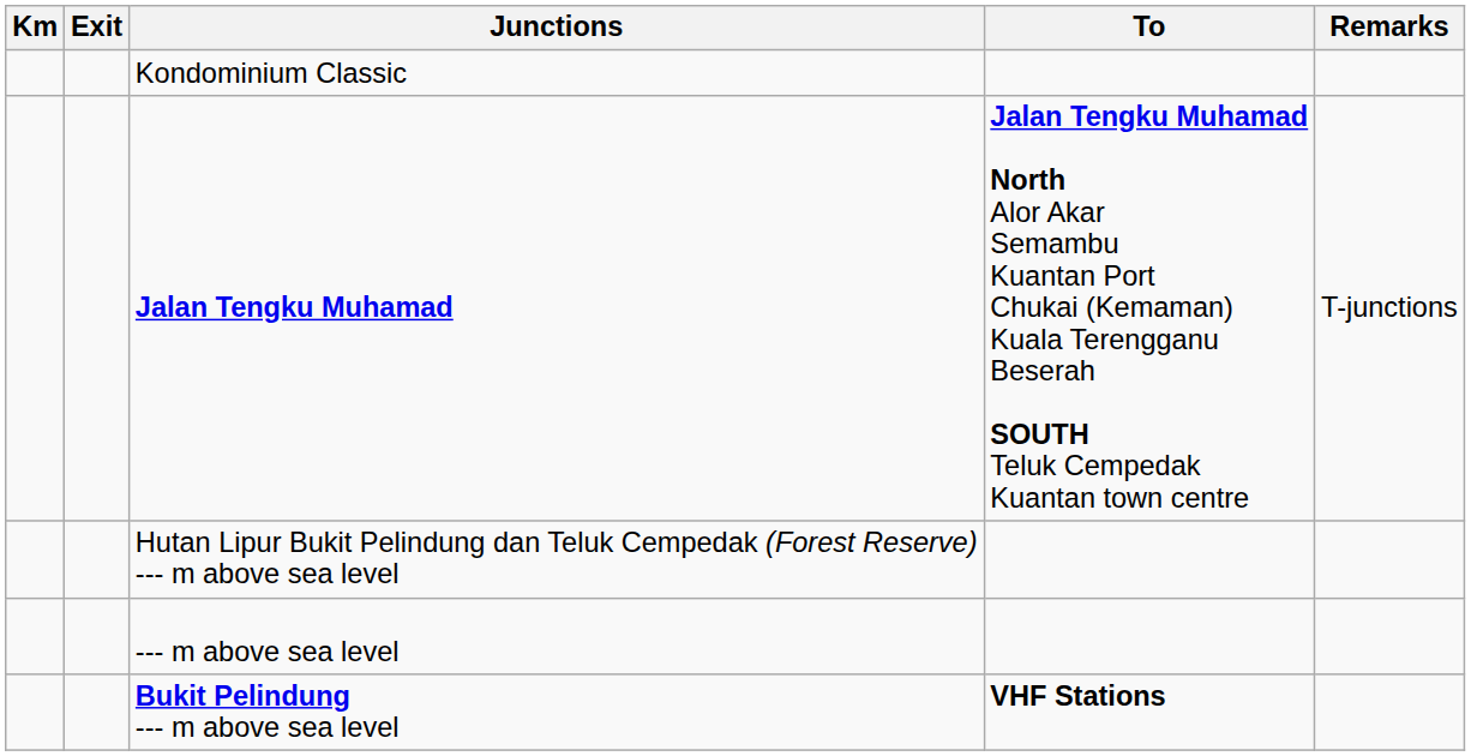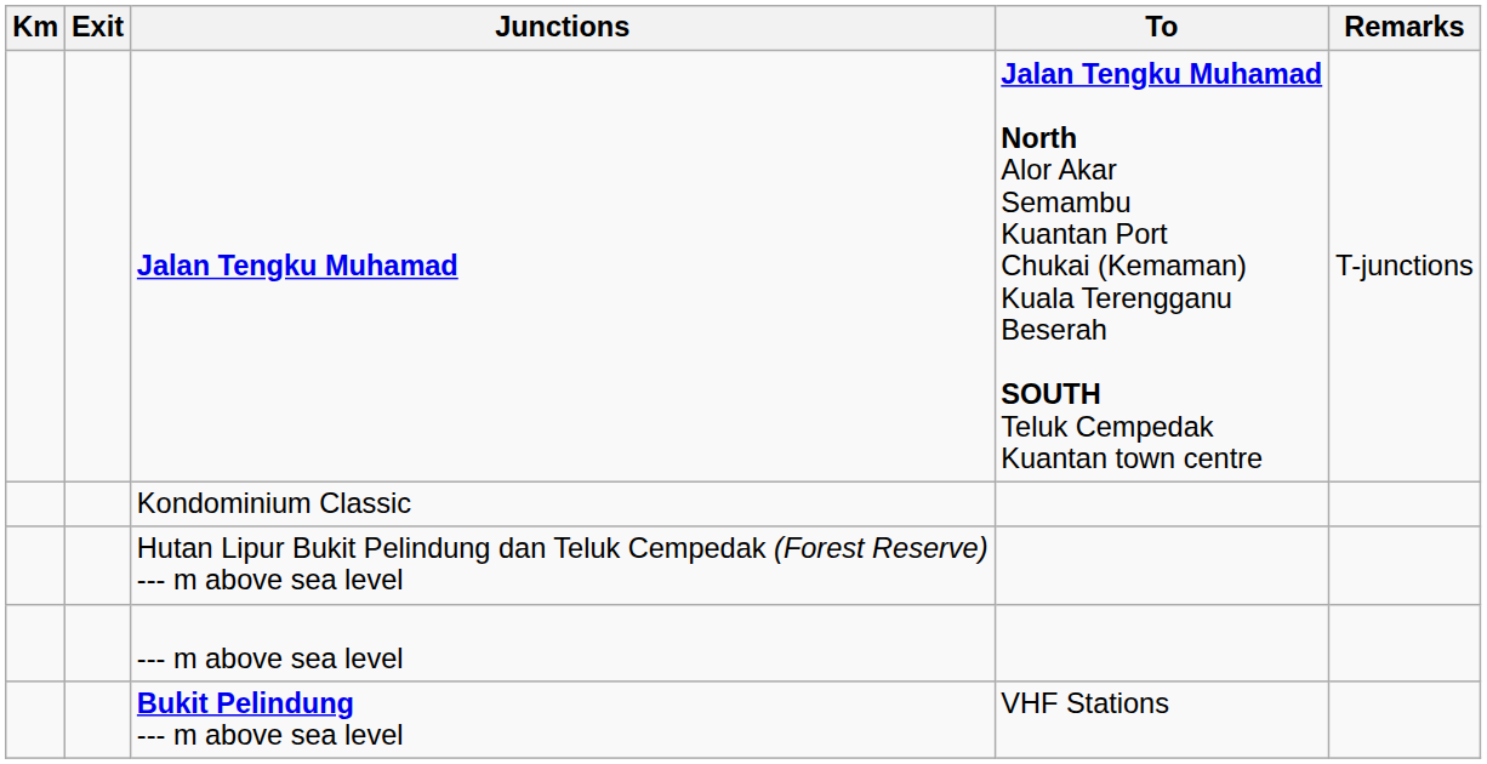 <table class="wikitable">
 <tr>
 <th>Km</th>
 <th>Exit</th>
 <th>Junctions</th>
 <th>To</th>
 <th>Remarks</th>
 </tr>
 <tr>
 <td></td>
 <td></td>
-<td>Kondominium Classic</td>
-<td></td>
-<td></td>
+<td> <strong><a href='#'>Jalan Tengku Muhamad</a></strong></td>
+<td> <strong><a href='#'>Jalan Tengku Muhamad</a></strong><br><br><strong>North</strong><br> Alor Akar<br> Semambu<br> Kuantan Port<br>  Chukai (Kemaman)<br>  Kuala Terengganu<br> Beserah <br><br><strong>SOUTH</strong><br> Teluk Cempedak<br> Kuantan town centre</td>
+<td>T-junctions</td>
 </tr>
 <tr>
 <td></td>
 <td></td>
-<td> <strong><a href='#'>Jalan Tengku Muhamad</a></strong></td>
-<td> <strong><a href='#'>Jalan Tengku Muhamad</a></strong><br><br><strong>North</strong><br> Alor Akar<br> Semambu<br> Kuantan Port<br>  Chukai (Kemaman)<br>  Kuala Terengganu<br> Beserah <br><br><strong>SOUTH</strong><br> Teluk Cempedak<br> Kuantan town centre</td>
-<td>T-junctions</td>
+<td>Kondominium Classic</td>
+<td></td>
+<td></td>
 </tr>
 <tr>
 <td></td>
 <td></td>
 <td>Hutan Lipur Bukit Pelindung dan Teluk Cempedak <em>(Forest Reserve)</em><br>--- m above sea level</td>
 <td></td>
 <td></td>
 </tr>
 <tr>
 <td></td>
 <td></td>
 <td> <br>--- m above sea level</td>
 <td> </td>
 <td></td>
 </tr>
 <tr>
 <td></td>
 <td></td>
 <td><strong><a href='#'>Bukit Pelindung</a></strong><br>--- m above sea level</td>
-<td><strong>VHF Stations<br><br> </strong></td>
+<td>VHF Stations<br><br> </td>
 <td></td>
 </tr>
 </table>
